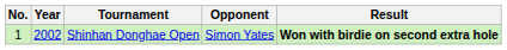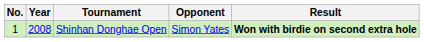 <table class="wikitable" style="font-size:95%;">
 <tr>
 <th>No.</th>
 <th>Year</th>
 <th>Tournament</th>
 <th>Opponent</th>
 <th>Result</th>
 </tr>
 <tr style="background:#D0F0C0;">
 <td align=center>1</td>
-<td><a href='#'>2002</a></td>
+<td><a href='#'>2008</a></td>
 <td><a href='#'>Shinhan Donghae Open</a></td>
 <td> <a href='#'>Simon Yates</a></td>
 <td><strong>Won with birdie on second extra hole</strong></td>
 </tr>
 </table>
